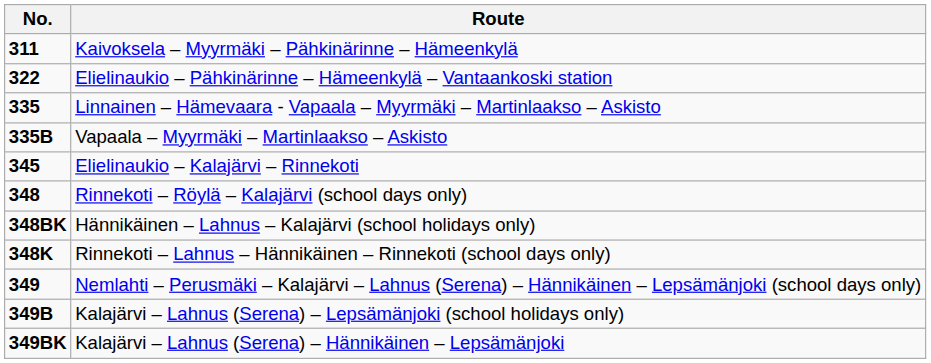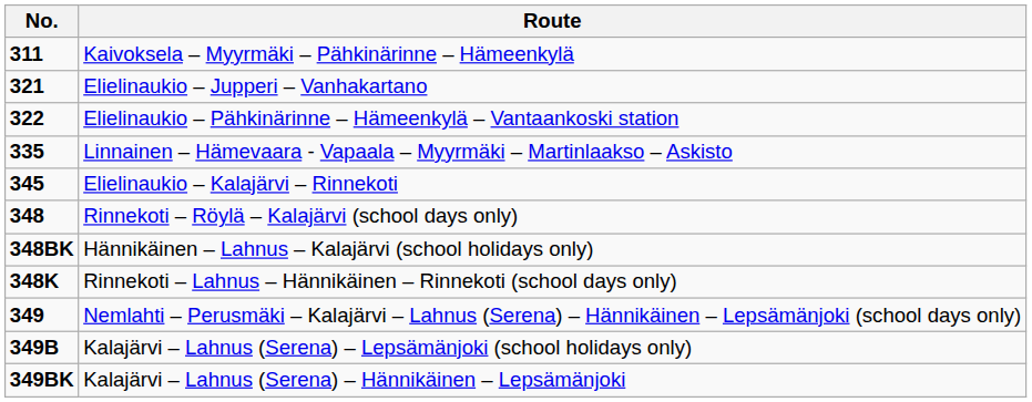 <table class="wikitable mw-collapsible mw-collapsed">
 <tr>
 <th>No.</th>
 <th>Route</th>
 </tr>
 <tr>
 <td><strong>311</strong></td>
 <td><a href='#'>Kaivoksela</a> – <a href='#'>Myyrmäki</a> – <a href='#'>Pähkinärinne</a> – <a href='#'>Hämeenkylä</a></td>
 </tr>
 <tr>
+<td><strong>321</strong></td>
+<td><a href='#'>Elielinaukio</a> – <a href='#'>Jupperi</a> – <a href='#'>Vanhakartano</a></td>
+</tr>
+<tr>
 <td><strong>322</strong></td>
 <td><a href='#'>Elielinaukio</a> – <a href='#'>Pähkinärinne</a> – <a href='#'>Hämeenkylä</a> – <a href='#'>Vantaankoski station</a></td>
 </tr>
 <tr>
 <td><strong>335</strong></td>
 <td><a href='#'>Linnainen</a> – <a href='#'>Hämevaara</a> - <a href='#'>Vapaala</a> – <a href='#'>Myyrmäki</a> – <a href='#'>Martinlaakso</a> – <a href='#'>Askisto</a></td>
-</tr>
-<tr>
-<td><strong>335B</strong></td>
-<td>Vapaala – <a href='#'>Myyrmäki</a> – <a href='#'>Martinlaakso</a> – <a href='#'>Askisto</a></td>
 </tr>
 <tr>
 <td><strong>345</strong></td>
 <td><a href='#'>Elielinaukio</a> – <a href='#'>Kalajärvi</a> – <a href='#'>Rinnekoti</a></td>
 </tr>
 <tr>
 <td><strong>348</strong></td>
 <td><a href='#'>Rinnekoti</a> – <a href='#'>Röylä</a> – <a href='#'>Kalajärvi</a> (school days only)</td>
 </tr>
 <tr>
 <td><strong>348BK</strong></td>
 <td>Hännikäinen – <a href='#'>Lahnus</a> – Kalajärvi (school holidays only)</td>
 </tr>
 <tr>
 <td><strong>348K</strong></td>
 <td>Rinnekoti – <a href='#'>Lahnus</a> – Hännikäinen – Rinnekoti (school days only)</td>
 </tr>
 <tr>
 <td><strong>349</strong></td>
 <td><a href='#'>Nemlahti</a> – <a href='#'>Perusmäki</a> – Kalajärvi – <a href='#'>Lahnus</a> (<a href='#'>Serena</a>) – <a href='#'>Hännikäinen</a> – <a href='#'>Lepsämänjoki</a> (school days only)</td>
 </tr>
 <tr>
 <td><strong>349B</strong></td>
 <td>Kalajärvi – <a href='#'>Lahnus</a> (<a href='#'>Serena</a>) – <a href='#'>Lepsämänjoki</a> (school holidays only)</td>
 </tr>
 <tr>
 <td><strong>349BK</strong></td>
 <td>Kalajärvi – <a href='#'>Lahnus</a> (<a href='#'>Serena</a>) – <a href='#'>Hännikäinen</a> – <a href='#'>Lepsämänjoki</a></td>
 </tr>
 </table>
